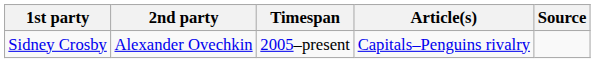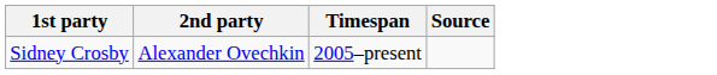 <table class="wikitable">
 <tr>
 <th>1st party</th>
 <th>2nd party</th>
 <th>Timespan</th>
-<th>Article(s)</th>
 <th>Source</th>
 </tr>
 <tr>
 <td> <a href='#'>Sidney Crosby</a></td>
 <td> <a href='#'>Alexander Ovechkin</a></td>
 <td><a href='#'>2005</a>–present</td>
-<td><a href='#'>Capitals–Penguins rivalry</a></td>
 <td></td>
 </tr>
 </table>
